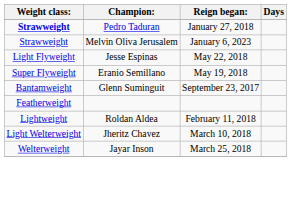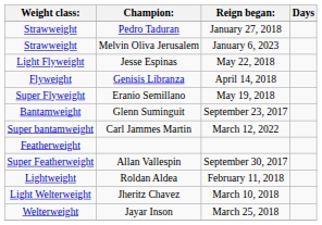 <table class="wikitable sortable" style="text-align: center">
 <tr>
 <th>Weight class:</th>
 <th>Champion:</th>
 <th>Reign began:</th>
 <th>Days</th>
 </tr>
 <tr>
 </tr>
 <tr>
-<td><strong><a href='#'>Strawweight</a></strong></td>
+<td><a href='#'>Strawweight</a></td>
 <td><a href='#'>Pedro Taduran</a></td>
 <td>January 27, 2018</td>
 <td></td>
 </tr>
 <tr>
 <td><a href='#'>Strawweight</a></td>
 <td>Melvin Oliva Jerusalem</td>
 <td>January 6, 2023</td>
 <td></td>
 </tr>
 <tr>
 <td><a href='#'>Light Flyweight</a></td>
 <td>Jesse Espinas</td>
 <td>May 22, 2018</td>
 <td></td>
 </tr>
 <tr>
+<td><a href='#'>Flyweight</a></td>
+<td><a href='#'>Genisis Libranza</a></td>
+<td>April 14, 2018</td>
+<td></td>
+</tr>
+<tr>
 <td><a href='#'>Super Flyweight</a></td>
 <td>Eranio Semillano</td>
 <td>May 19, 2018</td>
 <td></td>
 </tr>
 <tr>
 <td><a href='#'>Bantamweight</a></td>
 <td>Glenn Suminguit</td>
 <td>September 23, 2017</td>
 <td></td>
 </tr>
 <tr>
+<td><a href='#'>Super bantamweight</a></td>
+<td>Carl Jammes Martin</td>
+<td>March 12, 2022</td>
+<td></td>
+</tr>
+<tr>
 <td><a href='#'>Featherweight</a></td>
 <td></td>
 <td></td>
+<td></td>
+</tr>
+<tr>
+<td><a href='#'>Super Featherweight</a></td>
+<td>Allan Vallespin</td>
+<td>September 30, 2017</td>
 <td></td>
 </tr>
 <tr>
 <td><a href='#'>Lightweight</a></td>
 <td>Roldan Aldea</td>
 <td>February 11, 2018</td>
 <td></td>
 </tr>
 <tr>
 <td><a href='#'>Light Welterweight</a></td>
 <td>Jheritz Chavez</td>
 <td>March 10, 2018</td>
 <td></td>
 </tr>
 <tr>
 <td><a href='#'>Welterweight</a></td>
 <td>Jayar Inson</td>
 <td>March 25, 2018</td>
 <td></td>
 </tr>
 <tr>
 </tr>
 </table>
